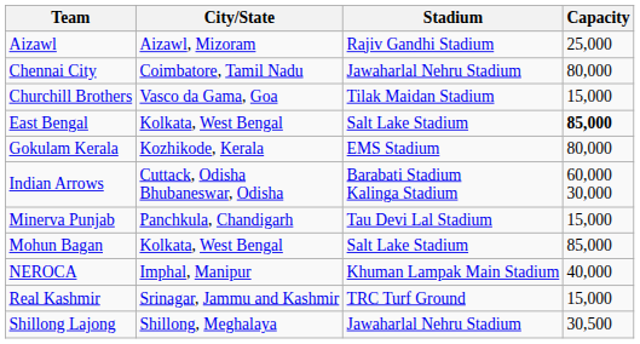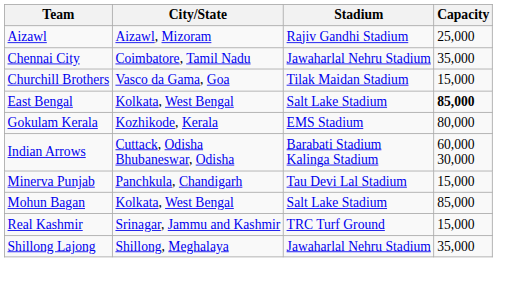 <table class="wikitable sortable">
 <tr>
 <th>Team</th>
 <th>City/State</th>
 <th>Stadium</th>
 <th>Capacity</th>
 </tr>
 <tr>
 <td><a href='#'>Aizawl</a></td>
 <td><a href='#'>Aizawl</a>, <a href='#'>Mizoram</a></td>
 <td><a href='#'>Rajiv Gandhi Stadium</a></td>
 <td>25,000</td>
 </tr>
 <tr>
 <td><a href='#'>Chennai City</a></td>
 <td><a href='#'>Coimbatore</a>, <a href='#'>Tamil Nadu</a></td>
 <td><a href='#'>Jawaharlal Nehru Stadium</a></td>
-<td>80,000</td>
+<td>35,000</td>
 </tr>
 <tr>
 <td><a href='#'>Churchill Brothers</a></td>
 <td><a href='#'>Vasco da Gama</a>, <a href='#'>Goa</a></td>
 <td><a href='#'>Tilak Maidan Stadium</a></td>
 <td>15,000</td>
 </tr>
 <tr>
 <td><a href='#'>East Bengal</a></td>
 <td><a href='#'>Kolkata</a>, <a href='#'>West Bengal</a></td>
 <td><a href='#'>Salt Lake Stadium</a></td>
 <td><strong>85,000</strong></td>
 </tr>
 <tr>
 <td><a href='#'>Gokulam Kerala</a></td>
 <td><a href='#'>Kozhikode</a>, <a href='#'>Kerala</a></td>
 <td><a href='#'>EMS Stadium</a></td>
 <td>80,000</td>
 </tr>
 <tr>
 <td><a href='#'>Indian Arrows</a></td>
 <td><a href='#'>Cuttack</a>, <a href='#'>Odisha</a><br> <a href='#'>Bhubaneswar</a>, <a href='#'>Odisha</a></td>
 <td><a href='#'>Barabati Stadium</a><br><a href='#'>Kalinga Stadium</a></td>
 <td>60,000<br>30,000</td>
 </tr>
 <tr>
 <td><a href='#'>Minerva Punjab</a></td>
 <td><a href='#'>Panchkula</a>, <a href='#'>Chandigarh</a></td>
 <td><a href='#'>Tau Devi Lal Stadium</a></td>
 <td>15,000</td>
 </tr>
 <tr>
 <td><a href='#'>Mohun Bagan</a></td>
 <td><a href='#'>Kolkata</a>, <a href='#'>West Bengal</a></td>
 <td><a href='#'>Salt Lake Stadium</a></td>
 <td>85,000</td>
 </tr>
 <tr>
-<td><a href='#'>NEROCA</a></td>
-<td><a href='#'>Imphal</a>, <a href='#'>Manipur</a></td>
-<td><a href='#'>Khuman Lampak Main Stadium</a></td>
-<td>40,000</td>
-</tr>
-<tr>
 <td><a href='#'>Real Kashmir</a></td>
 <td><a href='#'>Srinagar</a>, <a href='#'>Jammu and Kashmir</a></td>
 <td><a href='#'>TRC Turf Ground</a></td>
 <td>15,000</td>
 </tr>
 <tr>
 <td><a href='#'>Shillong Lajong</a></td>
 <td><a href='#'>Shillong</a>, <a href='#'>Meghalaya</a></td>
 <td><a href='#'>Jawaharlal Nehru Stadium</a></td>
-<td>30,500</td>
+<td>35,000</td>
 </tr>
 </table>
